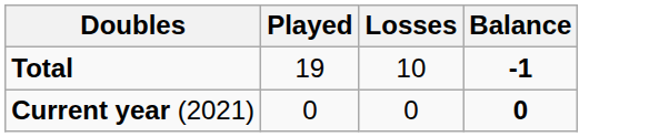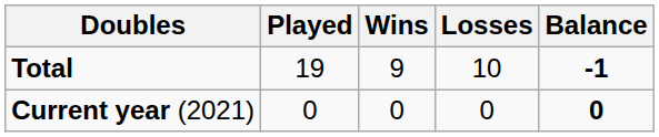 <table class="wikitable" style="text-align:center">
 <tr>
 <th>Doubles</th>
 <th>Played</th>
+<th>Wins</th>
 <th>Losses</th>
 <th>Balance</th>
 </tr>
 <tr>
 <td align=left><strong>Total</strong></td>
 <td>19</td>
+<td>9</td>
 <td>10</td>
 <td><strong>-1</strong></td>
 </tr>
 <tr>
 <td align=left><strong>Current year</strong> (2021)</td>
 <td>0</td>
 <td>0</td>
+<td>0</td>
 <td><strong>0</strong></td>
 </tr>
 </table>
